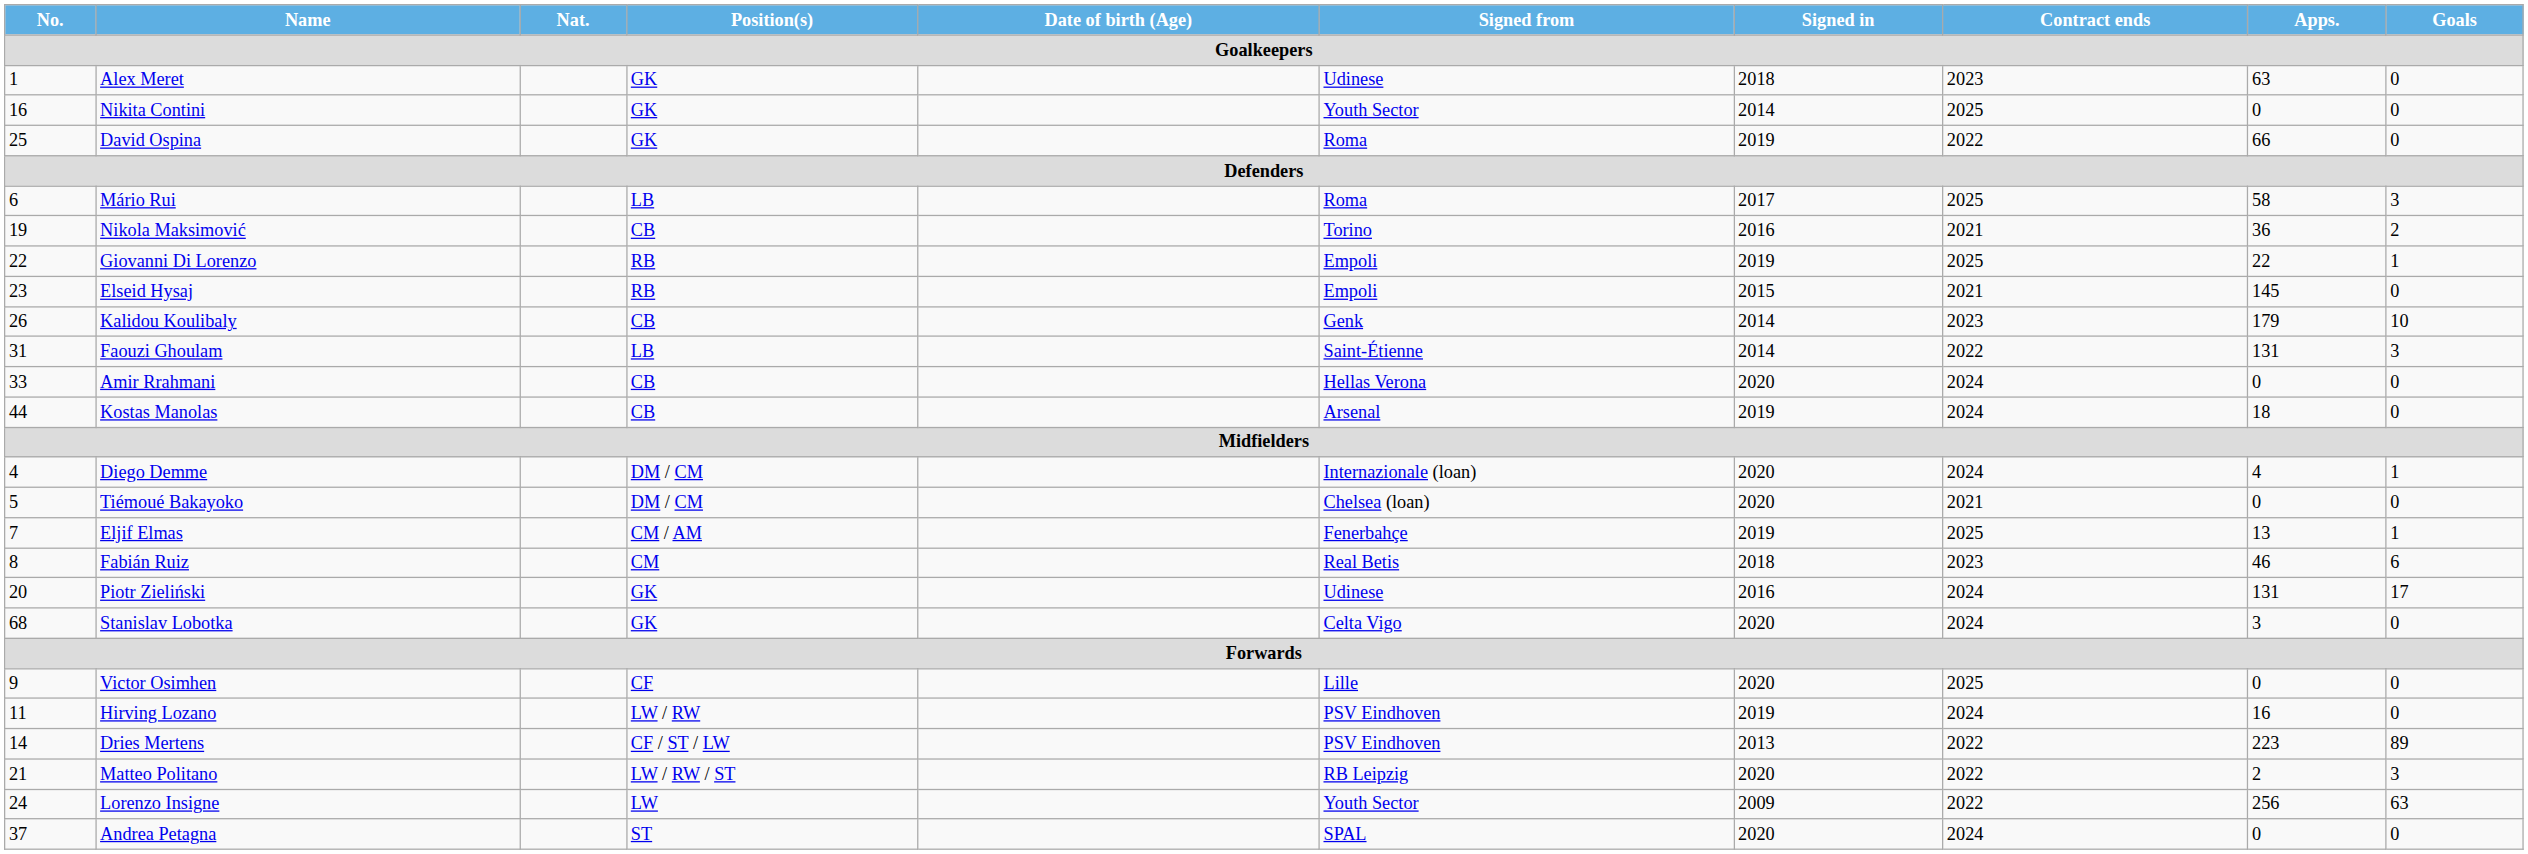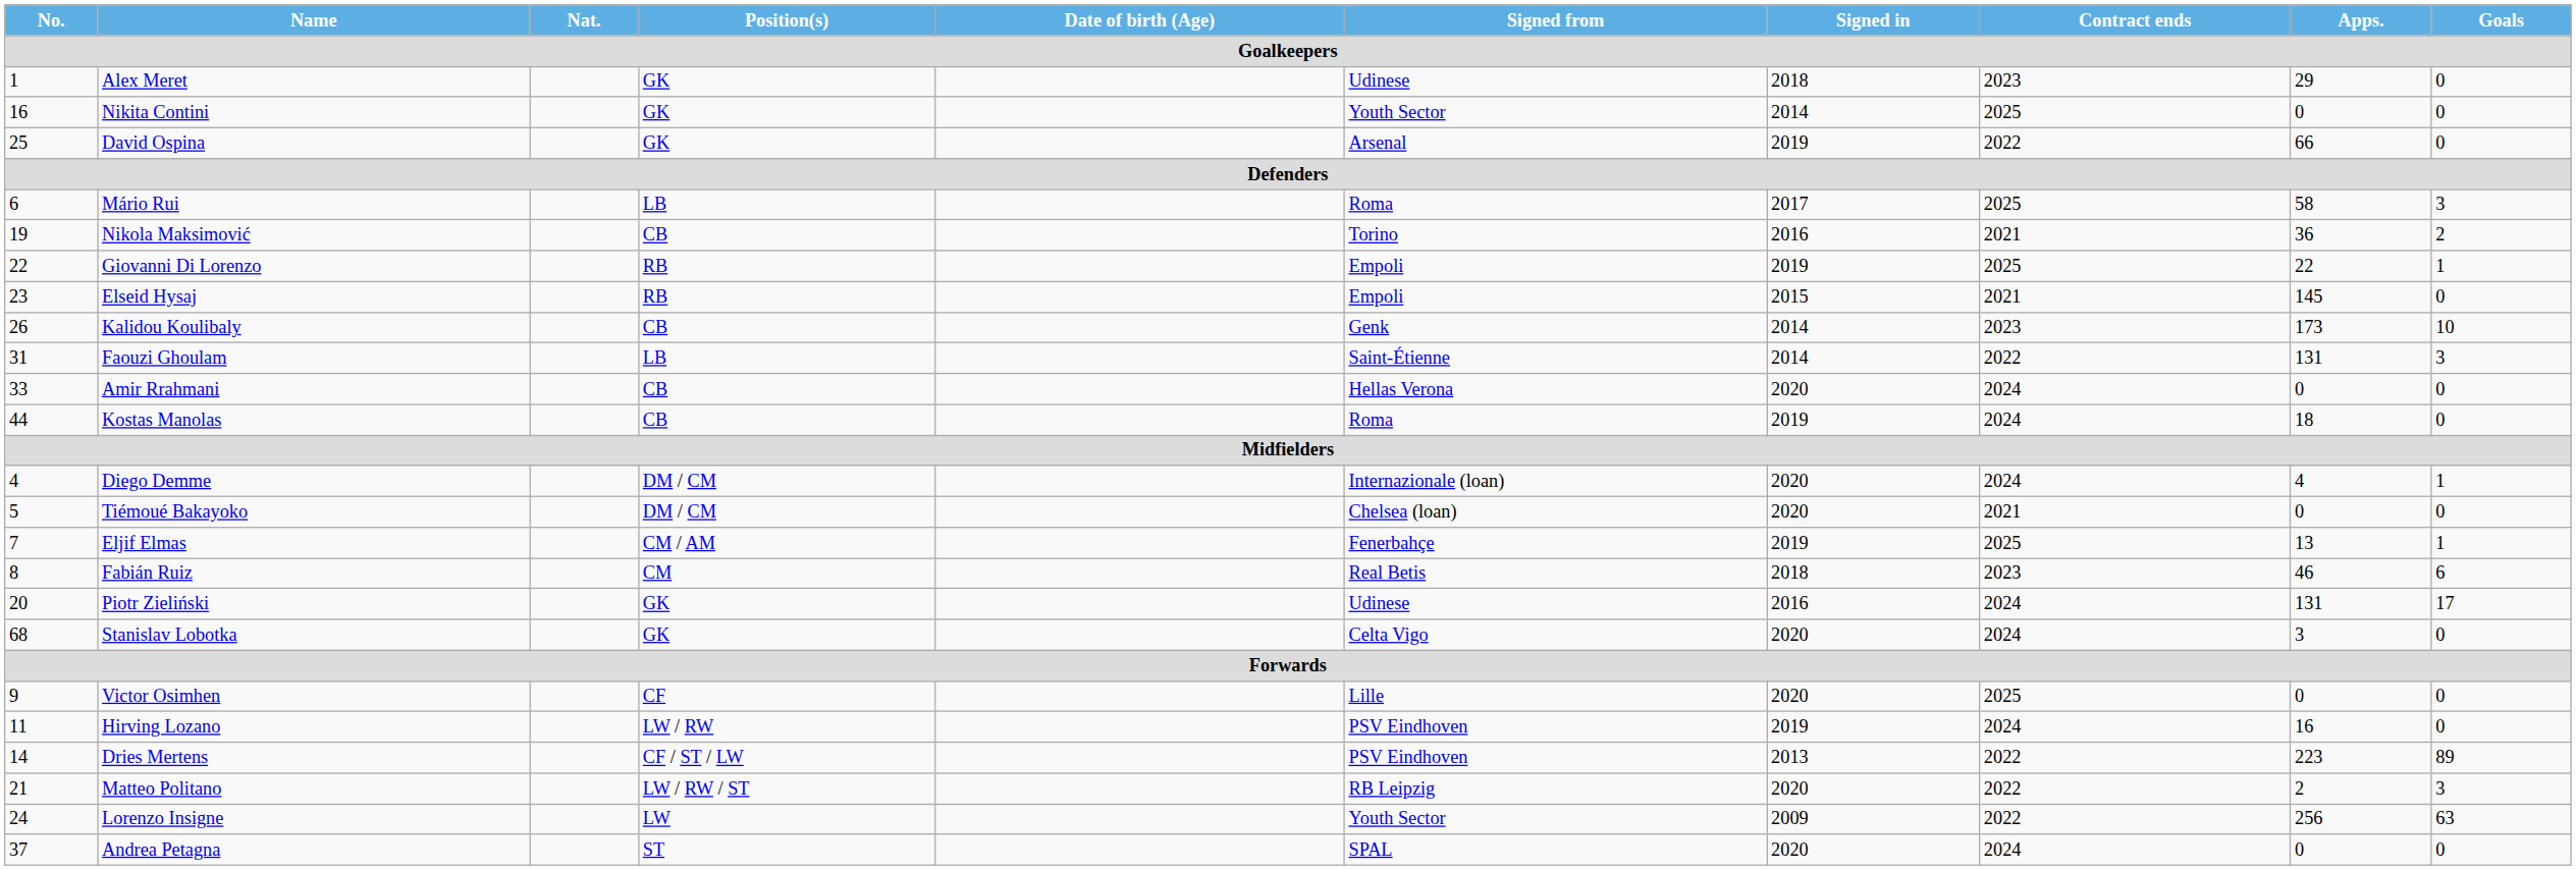 <table class="wikitable" style="text-align: left; font-size:90%" width=100%>
 <tr>
 <th style="background:#5DAFE3; color:white; text-align:center;">No.</th>
 <th style="background:#5DAFE3; color:white; text-align:center;">Name</th>
 <th style="background:#5DAFE3; color:white; text-align:center;">Nat.</th>
 <th style="background:#5DAFE3; color:white; text-align:center;">Position(s)</th>
 <th style="background:#5DAFE3; color:white; text-align:center;">Date of birth (Age)</th>
 <th style="background:#5DAFE3; color:white; text-align:center;">Signed from</th>
 <th style="background:#5DAFE3; color:white; text-align:center;">Signed in</th>
 <th style="background:#5DAFE3; color:white; text-align:center;">Contract ends</th>
 <th style="background:#5DAFE3; color:white; text-align:center;">Apps.</th>
 <th style="background:#5DAFE3; color:white; text-align:center;">Goals</th>
 </tr>
 <tr>
 <th colspan=10 style="background:#DCDCDC; text-align:center;">Goalkeepers</th>
 </tr>
 <tr>
 <td>1</td>
 <td><a href='#'>Alex Meret</a></td>
 <td></td>
 <td><a href='#'>GK</a></td>
 <td></td>
 <td> <a href='#'>Udinese</a></td>
 <td>2018</td>
 <td>2023</td>
-<td>63</td>
+<td>29</td>
 <td>0</td>
 </tr>
 <tr>
 <td>16</td>
 <td><a href='#'>Nikita Contini</a></td>
 <td></td>
 <td><a href='#'>GK</a></td>
 <td></td>
 <td> <a href='#'>Youth Sector</a></td>
 <td>2014</td>
 <td>2025</td>
 <td>0</td>
 <td>0</td>
 </tr>
 <tr>
 <td>25</td>
 <td><a href='#'>David Ospina</a></td>
 <td></td>
 <td><a href='#'>GK</a></td>
 <td></td>
-<td> <a href='#'>Roma</a></td>
+<td> <a href='#'>Arsenal</a></td>
 <td>2019</td>
 <td>2022</td>
 <td>66</td>
 <td>0</td>
 </tr>
 <tr>
 <th colspan=10 style="background:#DCDCDC; text-align:center;">Defenders</th>
 </tr>
 <tr>
 <td>6</td>
 <td><a href='#'>Mário Rui</a></td>
 <td></td>
 <td><a href='#'>LB</a></td>
 <td></td>
 <td> <a href='#'>Roma</a></td>
 <td>2017</td>
 <td>2025</td>
 <td>58</td>
 <td>3</td>
 </tr>
 <tr>
 <td>19</td>
 <td><a href='#'>Nikola Maksimović</a></td>
 <td></td>
 <td><a href='#'>CB</a></td>
 <td></td>
 <td> <a href='#'>Torino</a></td>
 <td>2016</td>
 <td>2021</td>
 <td>36</td>
 <td>2</td>
 </tr>
 <tr>
 <td>22</td>
 <td><a href='#'>Giovanni Di Lorenzo</a></td>
 <td></td>
 <td><a href='#'>RB</a></td>
 <td></td>
 <td> <a href='#'>Empoli</a></td>
 <td>2019</td>
 <td>2025</td>
 <td>22</td>
 <td>1</td>
 </tr>
 <tr>
 <td>23</td>
 <td><a href='#'>Elseid Hysaj</a></td>
 <td></td>
 <td><a href='#'>RB</a></td>
 <td></td>
 <td> <a href='#'>Empoli</a></td>
 <td>2015</td>
 <td>2021</td>
 <td>145</td>
 <td>0</td>
 </tr>
 <tr>
 <td>26</td>
 <td><a href='#'>Kalidou Koulibaly</a></td>
 <td></td>
 <td><a href='#'>CB</a></td>
 <td></td>
 <td> <a href='#'>Genk</a></td>
 <td>2014</td>
 <td>2023</td>
-<td>179</td>
+<td>173</td>
 <td>10</td>
 </tr>
 <tr>
 <td>31</td>
 <td><a href='#'>Faouzi Ghoulam</a></td>
 <td></td>
 <td><a href='#'>LB</a></td>
 <td></td>
 <td> <a href='#'>Saint-Étienne</a></td>
 <td>2014</td>
 <td>2022</td>
 <td>131</td>
 <td>3</td>
 </tr>
 <tr>
 <td>33</td>
 <td><a href='#'>Amir Rrahmani</a></td>
 <td></td>
 <td><a href='#'>CB</a></td>
 <td></td>
 <td> <a href='#'>Hellas Verona</a></td>
 <td>2020</td>
 <td>2024</td>
 <td>0</td>
 <td>0</td>
 </tr>
 <tr>
 <td>44</td>
 <td><a href='#'>Kostas Manolas</a></td>
 <td></td>
 <td><a href='#'>CB</a></td>
 <td></td>
-<td> <a href='#'>Arsenal</a></td>
+<td> <a href='#'>Roma</a></td>
 <td>2019</td>
 <td>2024</td>
 <td>18</td>
 <td>0</td>
 </tr>
 <tr>
 <th colspan=10 style="background:#DCDCDC; text-align:center;">Midfielders</th>
 </tr>
 <tr>
 <td>4</td>
 <td><a href='#'>Diego Demme</a></td>
 <td></td>
 <td><a href='#'>DM</a> / <a href='#'>CM</a></td>
 <td></td>
 <td> <a href='#'>Internazionale</a> (loan)</td>
 <td>2020</td>
 <td>2024</td>
 <td>4</td>
 <td>1</td>
 </tr>
 <tr>
 <td>5</td>
 <td><a href='#'>Tiémoué Bakayoko</a></td>
 <td></td>
 <td><a href='#'>DM</a> / <a href='#'>CM</a></td>
 <td></td>
 <td> <a href='#'>Chelsea</a> (loan)</td>
 <td>2020</td>
 <td>2021</td>
 <td>0</td>
 <td>0</td>
 </tr>
 <tr>
 <td>7</td>
 <td><a href='#'>Eljif Elmas</a></td>
 <td></td>
 <td><a href='#'>CM</a> / <a href='#'>AM</a></td>
 <td></td>
 <td> <a href='#'>Fenerbahçe</a></td>
 <td>2019</td>
 <td>2025</td>
 <td>13</td>
 <td>1</td>
 </tr>
 <tr>
 <td>8</td>
 <td><a href='#'>Fabián Ruiz</a></td>
 <td></td>
 <td><a href='#'>CM</a></td>
 <td></td>
 <td> <a href='#'>Real Betis</a></td>
 <td>2018</td>
 <td>2023</td>
 <td>46</td>
 <td>6</td>
 </tr>
 <tr>
 <td>20</td>
 <td><a href='#'>Piotr Zieliński</a></td>
 <td></td>
 <td><a href='#'>GK</a></td>
 <td></td>
 <td> <a href='#'>Udinese</a></td>
 <td>2016</td>
 <td>2024</td>
 <td>131</td>
 <td>17</td>
 </tr>
 <tr>
 <td>68</td>
 <td><a href='#'>Stanislav Lobotka</a></td>
 <td></td>
 <td><a href='#'>GK</a></td>
 <td></td>
 <td> <a href='#'>Celta Vigo</a></td>
 <td>2020</td>
 <td>2024</td>
 <td>3</td>
 <td>0</td>
 </tr>
 <tr>
 <th colspan=10 style="background:#DCDCDC; text-align:center;">Forwards</th>
 </tr>
 <tr>
 <td>9</td>
 <td><a href='#'>Victor Osimhen</a></td>
 <td></td>
 <td><a href='#'>CF</a></td>
 <td></td>
 <td> <a href='#'>Lille</a></td>
 <td>2020</td>
 <td>2025</td>
 <td>0</td>
 <td>0</td>
 </tr>
 <tr>
 <td>11</td>
 <td><a href='#'>Hirving Lozano</a></td>
 <td></td>
 <td><a href='#'>LW</a> / <a href='#'>RW</a></td>
 <td></td>
 <td> <a href='#'>PSV Eindhoven</a></td>
 <td>2019</td>
 <td>2024</td>
 <td>16</td>
 <td>0</td>
 </tr>
 <tr>
 <td>14</td>
 <td><a href='#'>Dries Mertens</a></td>
 <td></td>
 <td><a href='#'>CF</a> / <a href='#'>ST</a> / <a href='#'>LW</a></td>
 <td></td>
 <td> <a href='#'>PSV Eindhoven</a></td>
 <td>2013</td>
 <td>2022</td>
 <td>223</td>
 <td>89</td>
 </tr>
 <tr>
 <td>21</td>
 <td><a href='#'>Matteo Politano</a></td>
 <td></td>
 <td><a href='#'>LW</a> / <a href='#'>RW</a> / <a href='#'>ST</a></td>
 <td></td>
 <td> <a href='#'>RB Leipzig</a></td>
 <td>2020</td>
 <td>2022</td>
 <td>2</td>
 <td>3</td>
 </tr>
 <tr>
 <td>24</td>
 <td><a href='#'>Lorenzo Insigne</a></td>
 <td></td>
 <td><a href='#'>LW</a></td>
 <td></td>
 <td> <a href='#'>Youth Sector</a></td>
 <td>2009</td>
 <td>2022</td>
 <td>256</td>
 <td>63</td>
 </tr>
 <tr>
 <td>37</td>
 <td><a href='#'>Andrea Petagna</a></td>
 <td></td>
 <td><a href='#'>ST</a></td>
 <td></td>
 <td> <a href='#'>SPAL</a></td>
 <td>2020</td>
 <td>2024</td>
 <td>0</td>
 <td>0</td>
 </tr>
 </table>
